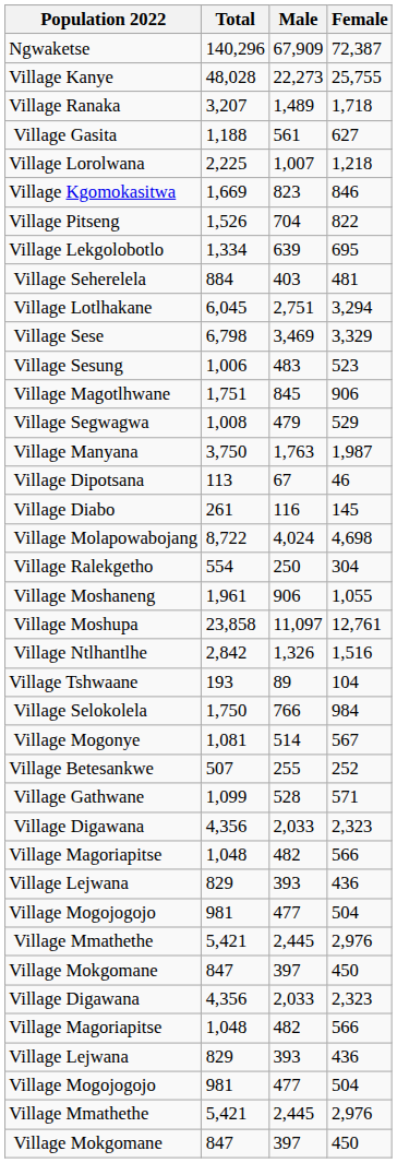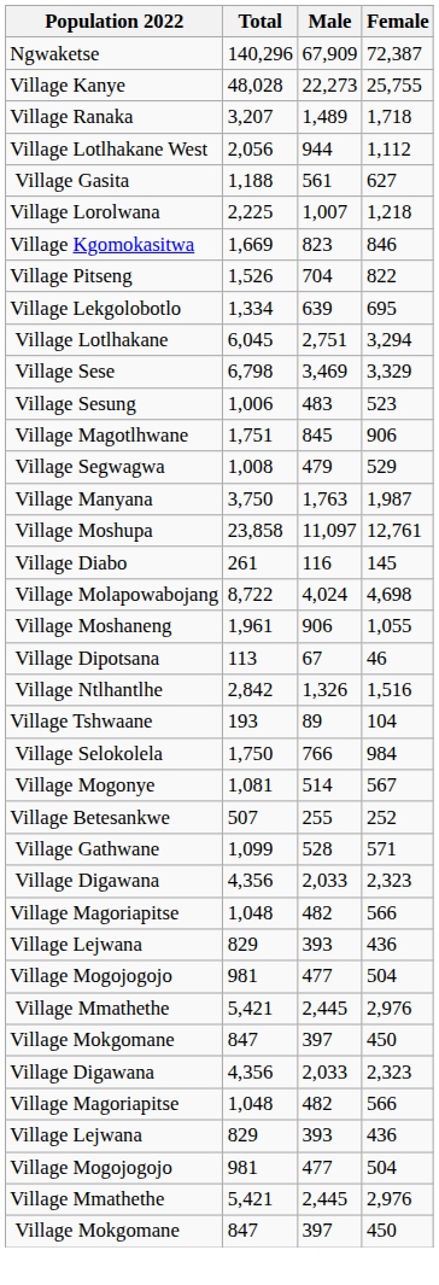 <table class="wikitable">
 <tr>
 <th>Population 2022</th>
 <th>Total</th>
 <th>Male</th>
 <th>Female</th>
 </tr>
 <tr>
 <td>Ngwaketse</td>
 <td>140,296</td>
 <td>67,909</td>
 <td>72,387</td>
 </tr>
 <tr>
 <td>Village Kanye</td>
 <td>48,028</td>
 <td>22,273</td>
 <td>25,755</td>
 </tr>
 <tr>
 <td>Village Ranaka</td>
 <td>3,207</td>
 <td>1,489</td>
 <td>1,718</td>
+</tr>
+<tr>
+<td>Village Lotlhakane West</td>
+<td>2,056</td>
+<td>944</td>
+<td>1,112</td>
 </tr>
 <tr>
 <td> Village Gasita</td>
 <td>1,188</td>
 <td>561</td>
 <td>627</td>
 </tr>
 <tr>
 <td>Village Lorolwana</td>
 <td>2,225</td>
 <td>1,007</td>
 <td>1,218</td>
 </tr>
 <tr>
 <td>Village <a href='#'>Kgomokasitwa</a></td>
 <td>1,669</td>
 <td>823</td>
 <td>846</td>
 </tr>
 <tr>
 <td>Village Pitseng</td>
 <td>1,526</td>
 <td>704</td>
 <td>822</td>
 </tr>
 <tr>
 <td>Village Lekgolobotlo</td>
 <td>1,334</td>
 <td>639</td>
 <td>695</td>
-</tr>
-<tr>
-<td> Village Seherelela</td>
-<td>884</td>
-<td>403</td>
-<td>481</td>
 </tr>
 <tr>
 <td> Village Lotlhakane</td>
 <td>6,045</td>
 <td>2,751</td>
 <td>3,294</td>
 </tr>
 <tr>
 <td> Village Sese</td>
 <td>6,798</td>
 <td>3,469</td>
 <td>3,329</td>
 </tr>
 <tr>
 <td> Village Sesung</td>
 <td>1,006</td>
 <td>483</td>
 <td>523</td>
 </tr>
 <tr>
 <td> Village Magotlhwane</td>
 <td>1,751</td>
 <td>845</td>
 <td>906</td>
 </tr>
 <tr>
 <td> Village Segwagwa</td>
 <td>1,008</td>
 <td>479</td>
 <td>529</td>
 </tr>
 <tr>
 <td> Village Manyana</td>
 <td>3,750</td>
 <td>1,763</td>
 <td>1,987</td>
 </tr>
 <tr>
-<td> Village Dipotsana</td>
-<td>113</td>
-<td>67</td>
-<td>46</td>
+<td> Village Moshupa</td>
+<td>23,858</td>
+<td>11,097</td>
+<td>12,761</td>
 </tr>
 <tr>
 <td> Village Diabo</td>
 <td>261</td>
 <td>116</td>
 <td>145</td>
 </tr>
 <tr>
 <td> Village Molapowabojang</td>
 <td>8,722</td>
 <td>4,024</td>
 <td>4,698</td>
 </tr>
 <tr>
-<td> Village Ralekgetho</td>
-<td>554</td>
-<td>250</td>
-<td>304</td>
-</tr>
-<tr>
 <td> Village Moshaneng</td>
 <td>1,961</td>
 <td>906</td>
 <td>1,055</td>
 </tr>
 <tr>
-<td> Village Moshupa</td>
-<td>23,858</td>
-<td>11,097</td>
-<td>12,761</td>
+<td> Village Dipotsana</td>
+<td>113</td>
+<td>67</td>
+<td>46</td>
 </tr>
 <tr>
 <td> Village Ntlhantlhe</td>
 <td>2,842</td>
 <td>1,326</td>
 <td>1,516</td>
 </tr>
 <tr>
 <td>Village Tshwaane</td>
 <td>193</td>
 <td>89</td>
 <td>104</td>
 </tr>
 <tr>
 <td> Village Selokolela</td>
 <td>1,750</td>
 <td>766</td>
 <td>984</td>
 </tr>
 <tr>
 <td> Village Mogonye</td>
 <td>1,081</td>
 <td>514</td>
 <td>567</td>
 </tr>
 <tr>
 <td>Village Betesankwe</td>
 <td>507</td>
 <td>255</td>
 <td>252</td>
 </tr>
 <tr>
 <td> Village Gathwane</td>
 <td>1,099</td>
 <td>528</td>
 <td>571</td>
 </tr>
 <tr>
 <td> Village Digawana</td>
 <td>4,356</td>
 <td>2,033</td>
 <td>2,323</td>
 </tr>
 <tr>
 <td>Village Magoriapitse</td>
 <td>1,048</td>
 <td>482</td>
 <td>566</td>
 </tr>
 <tr>
 <td>Village Lejwana</td>
 <td>829</td>
 <td>393</td>
 <td>436</td>
 </tr>
 <tr>
 <td>Village Mogojogojo</td>
 <td>981</td>
 <td>477</td>
 <td>504</td>
 </tr>
 <tr>
 <td> Village Mmathethe</td>
 <td>5,421</td>
 <td>2,445</td>
 <td>2,976</td>
 </tr>
 <tr>
 <td>Village Mokgomane</td>
 <td>847</td>
 <td>397</td>
 <td>450</td>
 </tr>
 <tr>
 <td>Village Digawana</td>
 <td>4,356</td>
 <td>2,033</td>
 <td>2,323</td>
 </tr>
 <tr>
 <td>Village Magoriapitse</td>
 <td>1,048</td>
 <td>482</td>
 <td>566</td>
 </tr>
 <tr>
 <td>Village Lejwana</td>
 <td>829</td>
 <td>393</td>
 <td>436</td>
 </tr>
 <tr>
 <td>Village Mogojogojo</td>
 <td>981</td>
 <td>477</td>
 <td>504</td>
 </tr>
 <tr>
 <td>Village Mmathethe</td>
 <td>5,421</td>
 <td>2,445</td>
 <td>2,976</td>
 </tr>
 <tr>
 <td> Village Mokgomane</td>
 <td>847</td>
 <td>397</td>
 <td>450</td>
 </tr>
 </table>
